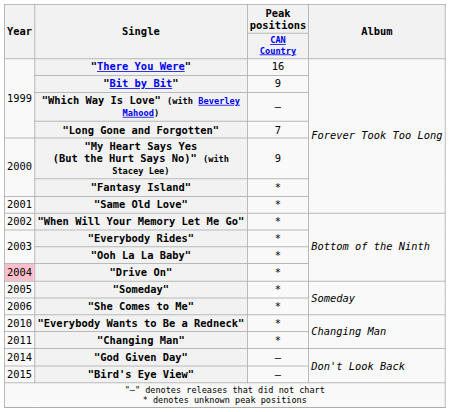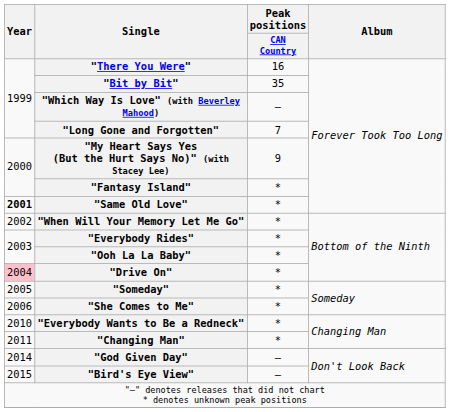 <table class="wikitable plainrowheaders" style="text-align:center;">
 <tr>
 <th rowspan="2">Year</th>
 <th rowspan="2" style="width:20em;">Single</th>
 <th>Peak positions</th>
 <th rowspan="2">Album</th>
 </tr>
 <tr style="font-size:smaller;">
 <th width="65"><a href='#'>CAN Country</a></th>
 </tr>
 <tr>
 <td rowspan="4">1999</td>
 <th scope="row">"<a href='#'>There You Were</a>"</th>
 <td>16</td>
 <td align="left" rowspan="7"><em>Forever Took Too Long</em></td>
 </tr>
 <tr>
 <th scope="row">"<a href='#'>Bit by Bit</a>"</th>
-<td>9</td>
+<td>35</td>
 </tr>
 <tr>
 <th scope="row">"Which Way Is Love" <small>(with <a href='#'>Beverley Mahood</a>)</small></th>
 <td>—</td>
 </tr>
 <tr>
 <th scope="row">"Long Gone and Forgotten"</th>
 <td>7</td>
 </tr>
 <tr>
 <td rowspan="2">2000</td>
 <th scope="row">"My Heart Says Yes<br>(But the Hurt Says No)" <small>(with Stacey Lee)</small></th>
 <td>9</td>
 </tr>
 <tr>
 <th scope="row">"Fantasy Island"</th>
 <td>*</td>
 </tr>
 <tr>
-<td>2001</td>
+<td><strong>2001</strong></td>
 <th scope="row">"Same Old Love"</th>
 <td>*</td>
 </tr>
 <tr>
 <td>2002</td>
 <th scope="row">"When Will Your Memory Let Me Go"</th>
 <td>*</td>
 <td align="left" rowspan="4"><em>Bottom of the Ninth</em></td>
 </tr>
 <tr>
 <td rowspan="2">2003</td>
 <th scope="row">"Everybody Rides"</th>
 <td>*</td>
 </tr>
 <tr>
 <th scope="row">"Ooh La La Baby"</th>
 <td>*</td>
 </tr>
 <tr>
 <td style="background: pink;">2004</td>
 <th scope="row">"Drive On"</th>
 <td>*</td>
 </tr>
 <tr>
 <td>2005</td>
 <th scope="row">"Someday"</th>
 <td>*</td>
 <td align="left" rowspan="2"><em>Someday</em></td>
 </tr>
 <tr>
 <td>2006</td>
 <th scope="row">"She Comes to Me"</th>
 <td>*</td>
 </tr>
 <tr>
 <td>2010</td>
 <th scope="row">"Everybody Wants to Be a Redneck"</th>
 <td>*</td>
 <td align="left" rowspan="2"><em>Changing Man</em></td>
 </tr>
 <tr>
 <td>2011</td>
 <th scope="row">"Changing Man"</th>
 <td>*</td>
 </tr>
 <tr>
 <td>2014</td>
 <th scope="row">"God Given Day"</th>
 <td>—</td>
 <td align="left" rowspan="2"><em>Don't Look Back</em></td>
 </tr>
 <tr>
 <td>2015</td>
 <th scope="row">"Bird's Eye View"</th>
 <td>—</td>
 </tr>
 <tr>
 <td colspan="5" style="font-size:8pt">"—" denotes releases that did not chart<br>* denotes unknown peak positions</td>
 </tr>
 <tr>
 </tr>
 </table>
